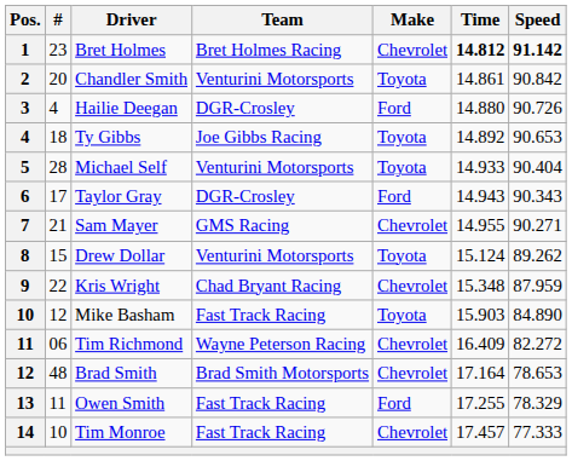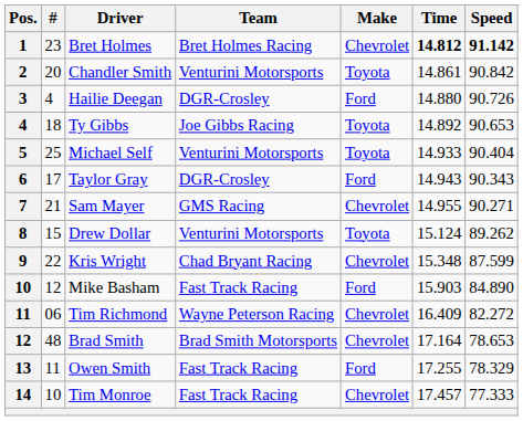 <table class="wikitable" style="font-size:95%">
 <tr>
 <th>Pos.</th>
 <th>#</th>
 <th>Driver</th>
 <th>Team</th>
 <th>Make</th>
 <th>Time</th>
 <th>Speed</th>
 </tr>
 <tr>
 <th>1</th>
 <td>23</td>
 <td><a href='#'>Bret Holmes</a></td>
 <td><a href='#'>Bret Holmes Racing</a></td>
 <td><a href='#'>Chevrolet</a></td>
 <td><strong>14.812</strong></td>
 <td><strong>91.142</strong></td>
 </tr>
 <tr>
 <th>2</th>
 <td>20</td>
 <td><a href='#'>Chandler Smith</a></td>
 <td><a href='#'>Venturini Motorsports</a></td>
 <td><a href='#'>Toyota</a></td>
 <td>14.861</td>
 <td>90.842</td>
 </tr>
 <tr>
 <th>3</th>
 <td>4</td>
 <td><a href='#'>Hailie Deegan</a></td>
 <td><a href='#'>DGR-Crosley</a></td>
 <td><a href='#'>Ford</a></td>
 <td>14.880</td>
 <td>90.726</td>
 </tr>
 <tr>
 <th>4</th>
 <td>18</td>
 <td><a href='#'>Ty Gibbs</a></td>
 <td><a href='#'>Joe Gibbs Racing</a></td>
 <td><a href='#'>Toyota</a></td>
 <td>14.892</td>
 <td>90.653</td>
 </tr>
 <tr>
 <th>5</th>
-<td>28</td>
+<td>25</td>
 <td><a href='#'>Michael Self</a></td>
 <td><a href='#'>Venturini Motorsports</a></td>
 <td><a href='#'>Toyota</a></td>
 <td>14.933</td>
 <td>90.404</td>
 </tr>
 <tr>
 <th>6</th>
 <td>17</td>
 <td><a href='#'>Taylor Gray</a></td>
 <td><a href='#'>DGR-Crosley</a></td>
 <td><a href='#'>Ford</a></td>
 <td>14.943</td>
 <td>90.343</td>
 </tr>
 <tr>
 <th>7</th>
 <td>21</td>
 <td><a href='#'>Sam Mayer</a></td>
 <td><a href='#'>GMS Racing</a></td>
 <td><a href='#'>Chevrolet</a></td>
 <td>14.955</td>
 <td>90.271</td>
 </tr>
 <tr>
 <th>8</th>
 <td>15</td>
 <td><a href='#'>Drew Dollar</a></td>
 <td><a href='#'>Venturini Motorsports</a></td>
 <td><a href='#'>Toyota</a></td>
 <td>15.124</td>
 <td>89.262</td>
 </tr>
 <tr>
 <th>9</th>
 <td>22</td>
 <td><a href='#'>Kris Wright</a></td>
 <td><a href='#'>Chad Bryant Racing</a></td>
 <td><a href='#'>Chevrolet</a></td>
 <td>15.348</td>
-<td>87.959</td>
+<td>87.599</td>
 </tr>
 <tr>
 <th>10</th>
 <td>12</td>
 <td>Mike Basham</td>
 <td><a href='#'>Fast Track Racing</a></td>
-<td><a href='#'>Toyota</a></td>
+<td><a href='#'>Ford</a></td>
 <td>15.903</td>
 <td>84.890</td>
 </tr>
 <tr>
 <th>11</th>
 <td>06</td>
 <td><a href='#'>Tim Richmond</a></td>
 <td><a href='#'>Wayne Peterson Racing</a></td>
 <td><a href='#'>Chevrolet</a></td>
 <td>16.409</td>
 <td>82.272</td>
 </tr>
 <tr>
 <th>12</th>
 <td>48</td>
 <td><a href='#'>Brad Smith</a></td>
 <td><a href='#'>Brad Smith Motorsports</a></td>
 <td><a href='#'>Chevrolet</a></td>
 <td>17.164</td>
 <td>78.653</td>
 </tr>
 <tr>
 <th>13</th>
 <td>11</td>
 <td><a href='#'>Owen Smith</a></td>
 <td><a href='#'>Fast Track Racing</a></td>
 <td><a href='#'>Ford</a></td>
 <td>17.255</td>
 <td>78.329</td>
 </tr>
 <tr>
 <th>14</th>
 <td>10</td>
 <td><a href='#'>Tim Monroe</a></td>
 <td><a href='#'>Fast Track Racing</a></td>
 <td><a href='#'>Chevrolet</a></td>
 <td>17.457</td>
 <td>77.333</td>
 </tr>
 <tr>
 <th colspan="7"></th>
 </tr>
 </table>
